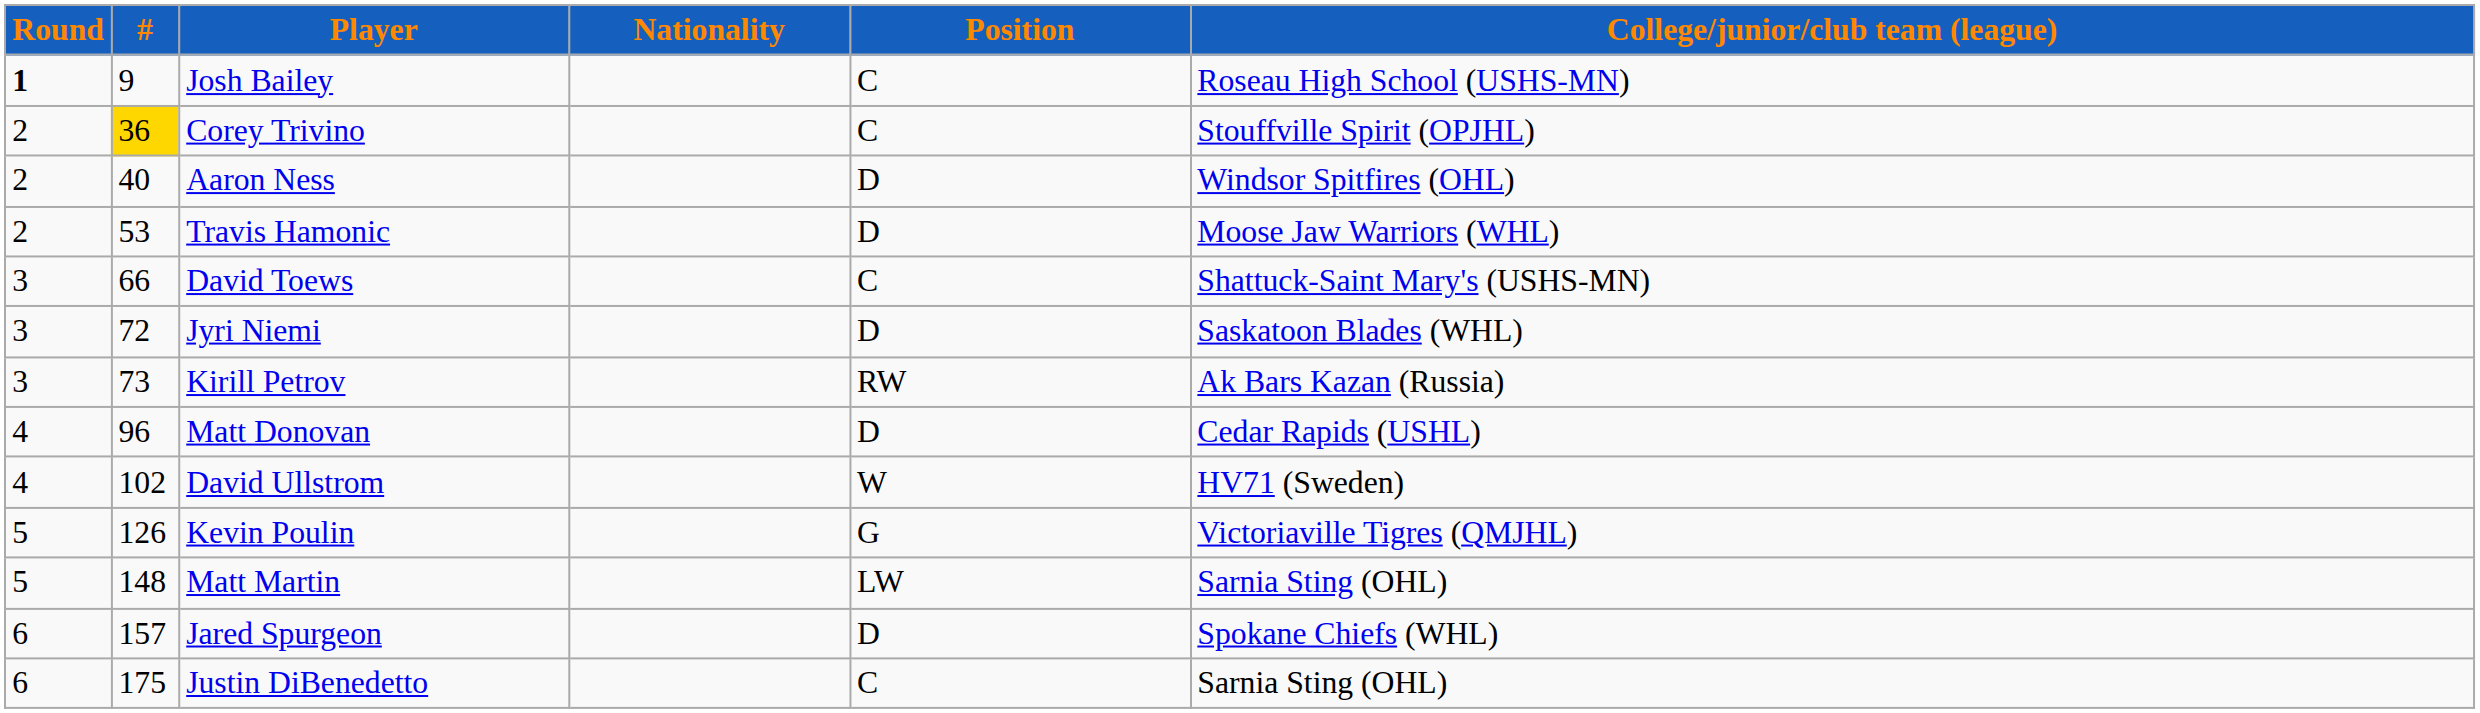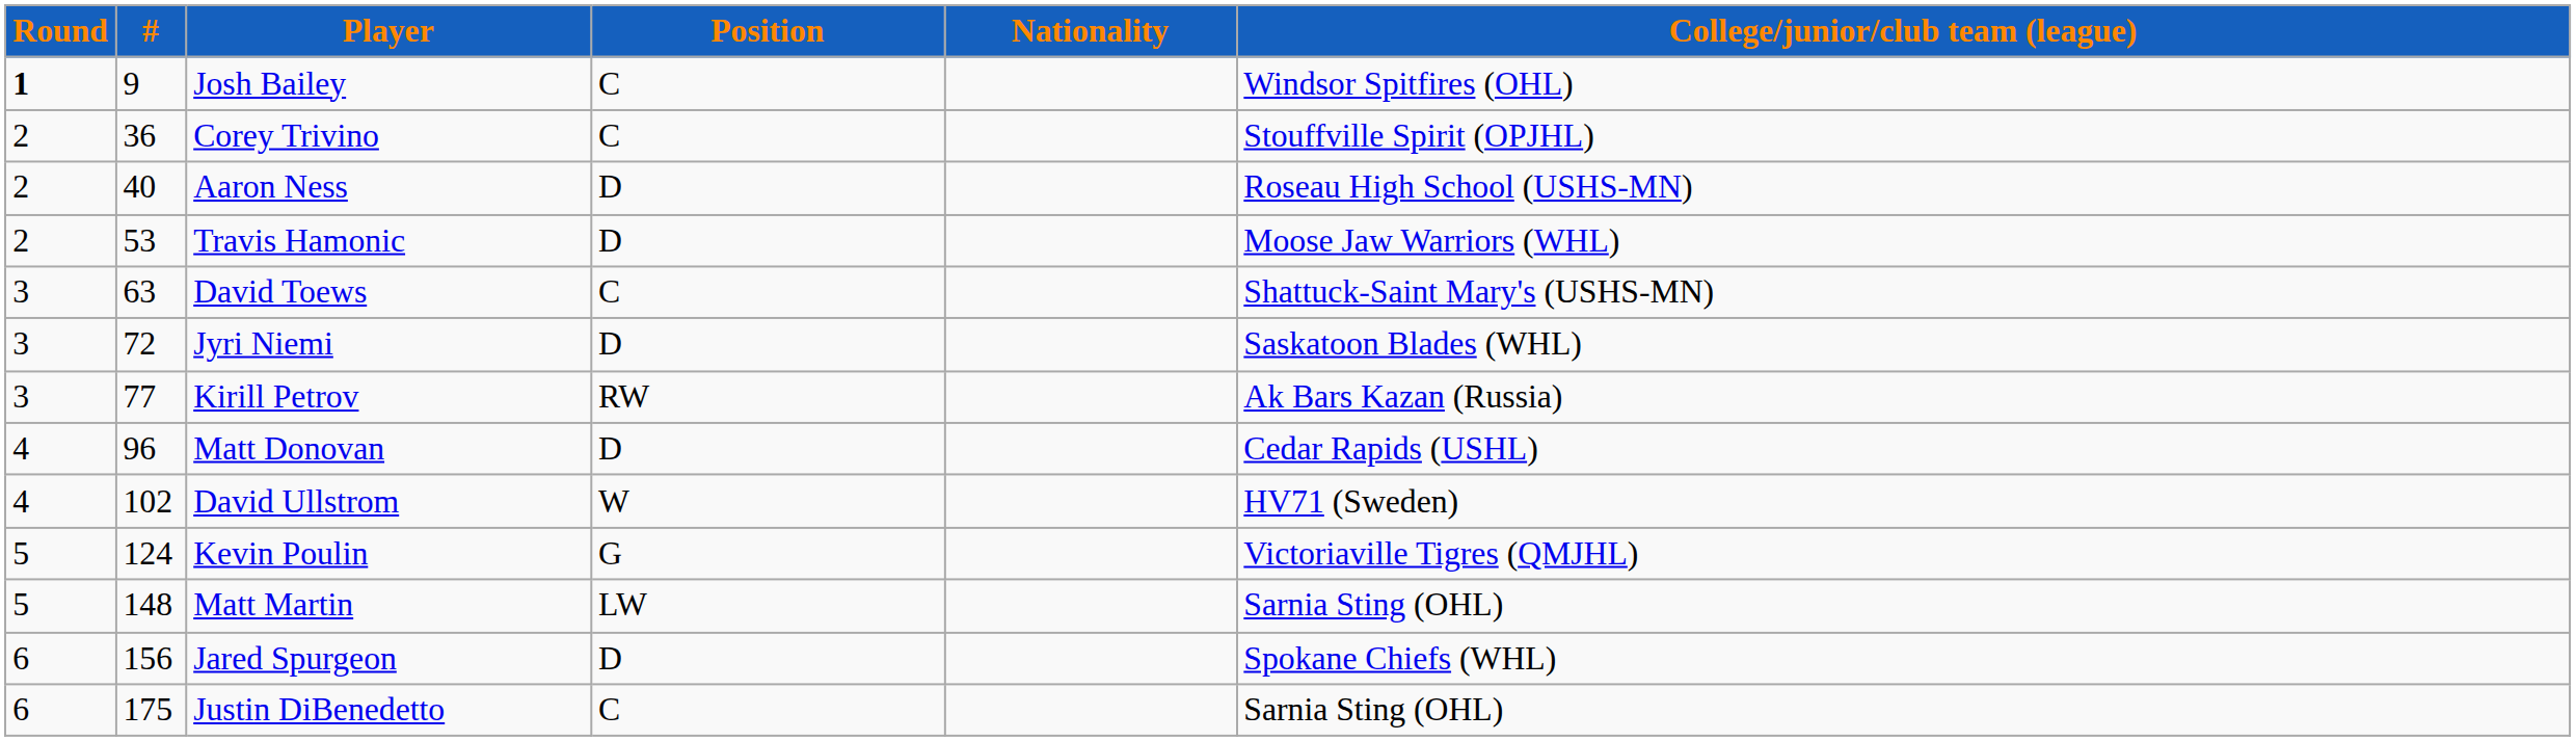 <table class="wikitable">
 <tr>
 <th style="background:#1560BE;color:#FF8800;" width="2.75%">Round</th>
 <th style="background:#1560BE;color:#FF8800;" width="2.75%">#</th>
 <th style="background:#1560BE;color:#FF8800;" width="16.0%">Player</th>
+<th style="background:#1560BE;color:#FF8800;" width="14.0%">Position</th>
 <th style="background:#1560BE;color:#FF8800;" width="11.5%">Nationality</th>
-<th style="background:#1560BE;color:#FF8800;" width="14.0%">Position</th>
 <th style="background:#1560BE;color:#FF8800;" width="100.0%">College/junior/club team (league)</th>
 </tr>
 <tr>
 <td><strong>1</strong></td>
 <td>9</td>
 <td><a href='#'>Josh Bailey</a></td>
+<td>C</td>
 <td></td>
-<td>C</td>
-<td><a href='#'>Roseau High School</a> (<a href='#'>USHS-MN</a>)</td>
+<td><a href='#'>Windsor Spitfires</a> (<a href='#'>OHL</a>)</td>
 </tr>
 <tr>
 <td>2</td>
-<td style="background: gold;">36</td>
+<td>36</td>
 <td><a href='#'>Corey Trivino</a></td>
+<td>C</td>
 <td></td>
-<td>C</td>
 <td><a href='#'>Stouffville Spirit</a> (<a href='#'>OPJHL</a>)</td>
 </tr>
 <tr>
 <td>2</td>
 <td>40</td>
 <td><a href='#'>Aaron Ness</a></td>
+<td>D</td>
 <td></td>
-<td>D</td>
-<td><a href='#'>Windsor Spitfires</a> (<a href='#'>OHL</a>)</td>
+<td><a href='#'>Roseau High School</a> (<a href='#'>USHS-MN</a>)</td>
 </tr>
 <tr>
 <td>2</td>
 <td>53</td>
 <td><a href='#'>Travis Hamonic</a></td>
+<td>D</td>
 <td></td>
-<td>D</td>
 <td><a href='#'>Moose Jaw Warriors</a> (<a href='#'>WHL</a>)</td>
 </tr>
 <tr>
 <td>3</td>
-<td>66</td>
+<td>63</td>
 <td><a href='#'>David Toews</a></td>
+<td>C</td>
 <td></td>
-<td>C</td>
 <td><a href='#'>Shattuck-Saint Mary's</a> (USHS-MN)</td>
 </tr>
 <tr>
 <td>3</td>
 <td>72</td>
 <td><a href='#'>Jyri Niemi</a></td>
+<td>D</td>
 <td></td>
-<td>D</td>
 <td><a href='#'>Saskatoon Blades</a> (WHL)</td>
 </tr>
 <tr>
 <td>3</td>
-<td>73</td>
+<td>77</td>
 <td><a href='#'>Kirill Petrov</a></td>
+<td>RW</td>
 <td></td>
-<td>RW</td>
 <td><a href='#'>Ak Bars Kazan</a> (Russia)</td>
 </tr>
 <tr>
 <td>4</td>
 <td>96</td>
 <td><a href='#'>Matt Donovan</a></td>
+<td>D</td>
 <td></td>
-<td>D</td>
 <td><a href='#'>Cedar Rapids</a> (<a href='#'>USHL</a>)</td>
 </tr>
 <tr>
 <td>4</td>
 <td>102</td>
 <td><a href='#'>David Ullstrom</a></td>
+<td>W</td>
 <td></td>
-<td>W</td>
 <td><a href='#'>HV71</a> (Sweden)</td>
 </tr>
 <tr>
 <td>5</td>
-<td>126</td>
+<td>124</td>
 <td><a href='#'>Kevin Poulin</a></td>
+<td>G</td>
 <td></td>
-<td>G</td>
 <td><a href='#'>Victoriaville Tigres</a> (<a href='#'>QMJHL</a>)</td>
 </tr>
 <tr>
 <td>5</td>
 <td>148</td>
 <td><a href='#'>Matt Martin</a></td>
+<td>LW</td>
 <td></td>
-<td>LW</td>
 <td><a href='#'>Sarnia Sting</a> (OHL)</td>
 </tr>
 <tr>
 <td>6</td>
-<td>157</td>
+<td>156</td>
 <td><a href='#'>Jared Spurgeon</a></td>
+<td>D</td>
 <td></td>
-<td>D</td>
 <td><a href='#'>Spokane Chiefs</a> (WHL)</td>
 </tr>
 <tr>
 <td>6</td>
 <td>175</td>
 <td><a href='#'>Justin DiBenedetto</a></td>
+<td>C</td>
 <td></td>
-<td>C</td>
 <td>Sarnia Sting (OHL)</td>
 </tr>
 </table>
